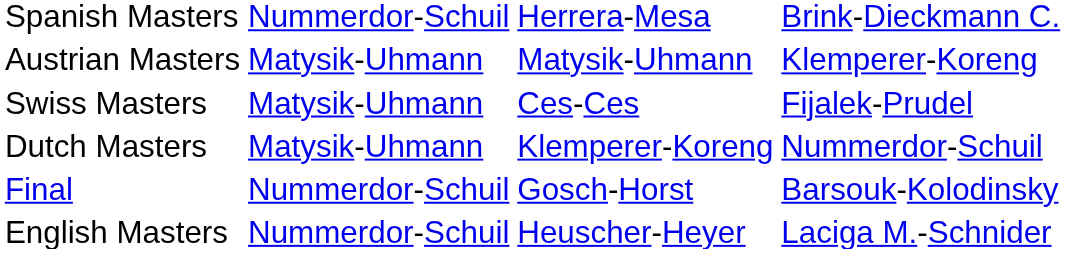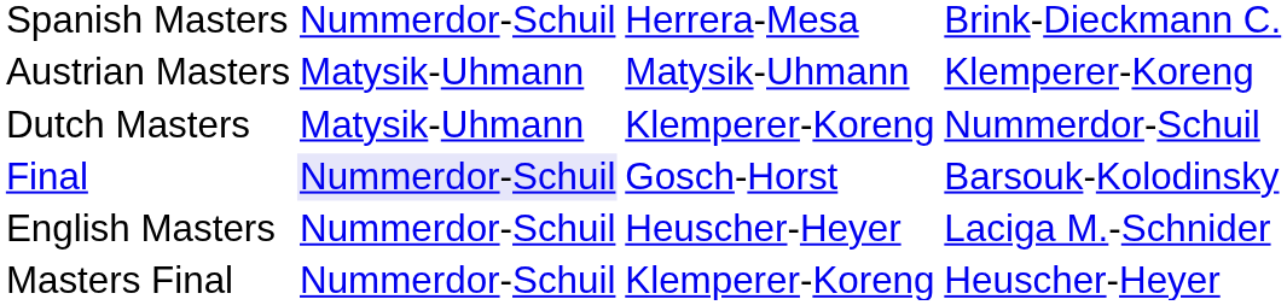 <table>
 <tr>
 <td>Spanish Masters</td>
 <td> <a href='#'>Nummerdor</a>-<a href='#'>Schuil</a></td>
 <td> <a href='#'>Herrera</a>-<a href='#'>Mesa</a></td>
 <td> <a href='#'>Brink</a>-<a href='#'>Dieckmann C.</a></td>
 </tr>
 <tr>
 <td>Austrian Masters</td>
 <td> <a href='#'>Matysik</a>-<a href='#'>Uhmann</a></td>
 <td> <a href='#'>Matysik</a>-<a href='#'>Uhmann</a></td>
 <td> <a href='#'>Klemperer</a>-<a href='#'>Koreng</a></td>
 </tr>
 <tr>
-<td>Swiss Masters</td>
-<td> <a href='#'>Matysik</a>-<a href='#'>Uhmann</a></td>
-<td> <a href='#'>Ces</a>-<a href='#'>Ces</a></td>
-<td> <a href='#'>Fijalek</a>-<a href='#'>Prudel</a></td>
-</tr>
-<tr>
 <td>Dutch Masters</td>
 <td> <a href='#'>Matysik</a>-<a href='#'>Uhmann</a></td>
 <td> <a href='#'>Klemperer</a>-<a href='#'>Koreng</a></td>
 <td> <a href='#'>Nummerdor</a>-<a href='#'>Schuil</a></td>
 </tr>
 <tr>
 <td><a href='#'>Final</a></td>
-<td> <a href='#'>Nummerdor</a>-<a href='#'>Schuil</a></td>
+<td style="background: lavender;"> <a href='#'>Nummerdor</a>-<a href='#'>Schuil</a></td>
 <td> <a href='#'>Gosch</a>-<a href='#'>Horst</a></td>
 <td> <a href='#'>Barsouk</a>-<a href='#'>Kolodinsky</a></td>
 </tr>
 <tr>
 <td>English Masters</td>
 <td> <a href='#'>Nummerdor</a>-<a href='#'>Schuil</a></td>
 <td> <a href='#'>Heuscher</a>-<a href='#'>Heyer</a></td>
 <td> <a href='#'>Laciga M.</a>-<a href='#'>Schnider</a></td>
 </tr>
+<tr>
+<td>Masters Final</td>
+<td> <a href='#'>Nummerdor</a>-<a href='#'>Schuil</a></td>
+<td> <a href='#'>Klemperer</a>-<a href='#'>Koreng</a></td>
+<td> <a href='#'>Heuscher</a>-<a href='#'>Heyer</a></td>
+</tr>
 </table>
